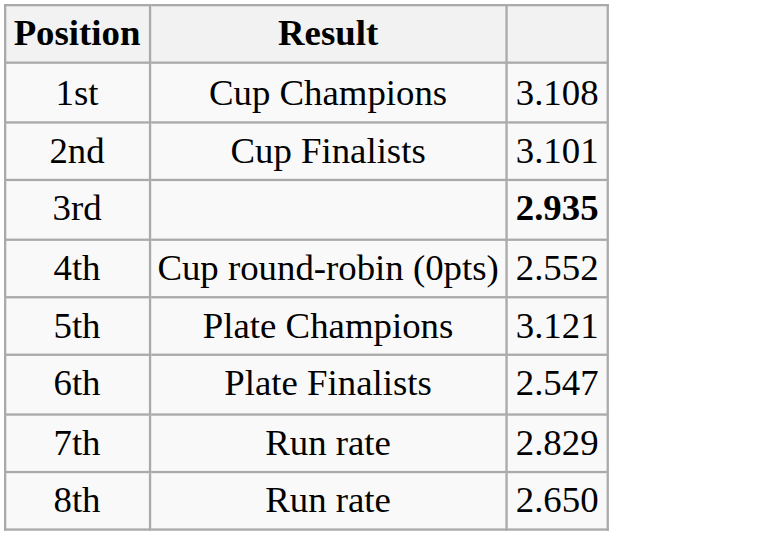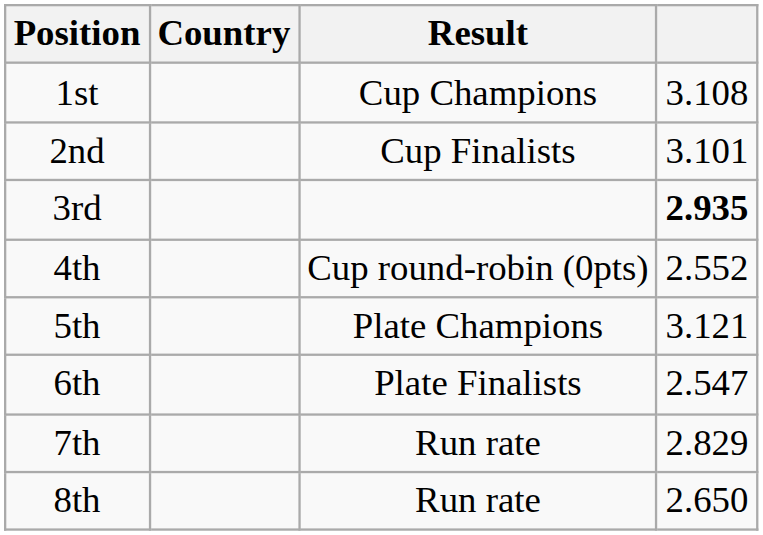 <table class="wikitable" style="text-align:center;">
 <tr>
 <th>Position</th>
+<th>Country</th>
 <th>Result</th>
 <th></th>
 </tr>
 <tr>
 <td>1st</td>
+<td style="text-align:left;"></td>
 <td>Cup Champions</td>
 <td>3.108</td>
 </tr>
 <tr>
 <td>2nd</td>
+<td style="text-align:left;"></td>
 <td>Cup Finalists</td>
 <td>3.101</td>
 </tr>
 <tr>
 <td>3rd</td>
+<td style="text-align:left;"></td>
 <td></td>
 <td><strong>2.935</strong></td>
 </tr>
 <tr>
 <td>4th</td>
+<td style="text-align:left;"></td>
 <td>Cup round-robin (0pts)</td>
 <td>2.552</td>
 </tr>
 <tr>
 <td>5th</td>
+<td style="text-align:left;"></td>
 <td>Plate Champions</td>
 <td>3.121</td>
 </tr>
 <tr>
 <td>6th</td>
+<td style="text-align:left;"></td>
 <td>Plate Finalists</td>
 <td>2.547</td>
 </tr>
 <tr>
 <td>7th</td>
+<td style="text-align:left;"></td>
 <td>Run rate</td>
 <td>2.829</td>
 </tr>
 <tr>
 <td>8th</td>
+<td style="text-align:left;"></td>
 <td>Run rate</td>
 <td>2.650</td>
 </tr>
 </table>
